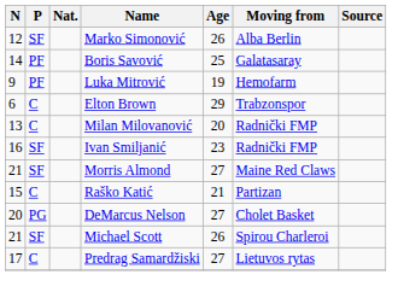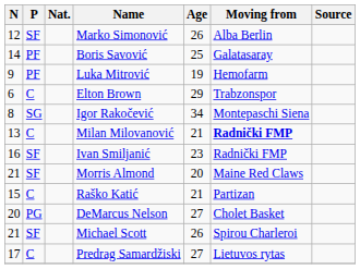 <table class="wikitable">
 <tr>
 <th>N</th>
 <th>P</th>
 <th>Nat.</th>
 <th>Name</th>
 <th>Age</th>
 <th>Moving from</th>
 <th>Source</th>
 </tr>
 <tr>
 <td>12</td>
 <td><a href='#'>SF</a></td>
 <td></td>
 <td><a href='#'>Marko Simonović</a></td>
 <td align=center>26</td>
 <td> <a href='#'>Alba Berlin</a></td>
 <td align=center></td>
 </tr>
 <tr>
 <td>14</td>
 <td><a href='#'>PF</a></td>
 <td></td>
 <td><a href='#'>Boris Savović</a></td>
 <td align=center>25</td>
 <td> <a href='#'>Galatasaray</a></td>
 <td align=center></td>
 </tr>
 <tr>
 <td>9</td>
 <td><a href='#'>PF</a></td>
 <td></td>
 <td><a href='#'>Luka Mitrović</a></td>
 <td align=center>19</td>
 <td> <a href='#'>Hemofarm</a></td>
 <td align=center></td>
 </tr>
 <tr>
 <td>6</td>
 <td><a href='#'>C</a></td>
 <td></td>
 <td><a href='#'>Elton Brown</a></td>
 <td align=center>29</td>
 <td> <a href='#'>Trabzonspor</a></td>
 <td align=center></td>
 </tr>
 <tr>
+<td>8</td>
+<td><a href='#'>SG</a></td>
+<td></td>
+<td><a href='#'>Igor Rakočević</a></td>
+<td align=center>34</td>
+<td> <a href='#'>Montepaschi Siena</a></td>
+<td align=center></td>
+</tr>
+<tr>
 <td>13</td>
 <td><a href='#'>C</a></td>
 <td></td>
 <td><a href='#'>Milan Milovanović</a></td>
-<td align=center>20</td>
-<td> <a href='#'>Radnički FMP</a></td>
+<td align=center>21</td>
+<td><strong> <a href='#'>Radnički FMP</a></strong></td>
 <td align=center></td>
 </tr>
 <tr>
 <td>16</td>
 <td><a href='#'>SF</a></td>
 <td></td>
 <td><a href='#'>Ivan Smiljanić</a></td>
 <td align=center>23</td>
 <td> <a href='#'>Radnički FMP</a></td>
 <td align=center></td>
 </tr>
 <tr>
 <td>21</td>
 <td><a href='#'>SF</a></td>
 <td></td>
 <td><a href='#'>Morris Almond</a></td>
-<td align=center>27</td>
+<td align=center>20</td>
 <td> <a href='#'>Maine Red Claws</a></td>
 <td align=center></td>
 </tr>
 <tr>
 <td>15</td>
 <td><a href='#'>C</a></td>
 <td></td>
 <td><a href='#'>Raško Katić</a></td>
 <td align=center>21</td>
 <td> <a href='#'>Partizan</a></td>
 <td align=center></td>
 </tr>
 <tr>
 <td>20</td>
 <td><a href='#'>PG</a></td>
 <td></td>
 <td><a href='#'>DeMarcus Nelson</a></td>
 <td align=center>27</td>
 <td> <a href='#'>Cholet Basket</a></td>
 <td align=center></td>
 </tr>
 <tr>
 <td>21</td>
 <td><a href='#'>SF</a></td>
 <td></td>
 <td><a href='#'>Michael Scott</a></td>
 <td align=center>26</td>
 <td> <a href='#'>Spirou Charleroi</a></td>
 <td align=center></td>
 </tr>
 <tr>
 <td>17</td>
 <td><a href='#'>C</a></td>
 <td></td>
 <td><a href='#'>Predrag Samardžiski</a></td>
 <td align=center>27</td>
 <td> <a href='#'>Lietuvos rytas</a></td>
 <td align=center></td>
 </tr>
 <tr>
 </tr>
 </table>
